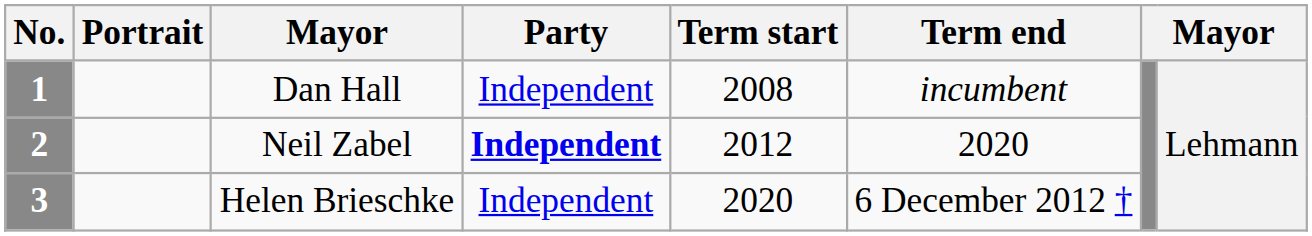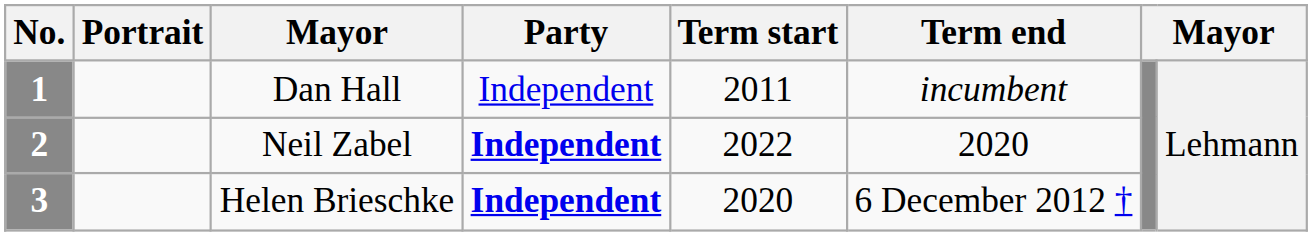 <table class="wikitable">
 <tr>
 <th>No.</th>
 <th>Portrait</th>
 <th>Mayor</th>
 <th>Party</th>
 <th>Term start</th>
 <th>Term end</th>
 <th colspan="3">Mayor</th>
 </tr>
 <tr>
 <th style="background:#888888; color:white">1</th>
 <td align="center"></td>
 <td align="center">Dan Hall</td>
 <td align="center"><a href='#'>Independent</a></td>
-<td align="center">2008</td>
+<td align="center">2011</td>
 <td align="center"><em>incumbent</em></td>
 <td rowspan="3" style="background-color:#888888; border-bottom:solid 0 gray"></td>
 <th rowspan="3" style="font-weight:normal">Lehmann <br> <small></small></th>
 </tr>
 <tr>
 <th style="background:#888888; color:white">2</th>
 <td align="center"></td>
 <td align="center">Neil Zabel</td>
 <td align="center"><strong><a href='#'>Independent</a></strong></td>
-<td align="center">2012</td>
+<td align="center">2022</td>
 <td align="center">2020</td>
 </tr>
 <tr>
 <th style="background:#888888; color:white">3</th>
 <td align="center"></td>
 <td align="center">Helen Brieschke</td>
-<td align="center"><a href='#'>Independent</a></td>
+<td align="center"><strong><a href='#'>Independent</a></strong></td>
 <td align="center">2020</td>
 <td align="center">6 December 2012 <a href='#'>†</a></td>
 </tr>
 </table>
